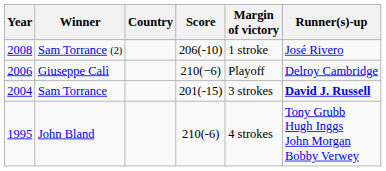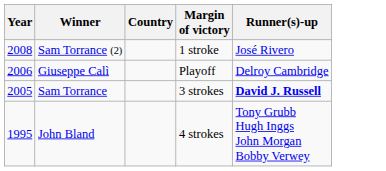 <table class="wikitable" style="font-size:95%">
 <tr>
 <th>Year</th>
 <th>Winner</th>
 <th>Country</th>
-<th>Score</th>
 <th>Margin<br>of victory</th>
 <th>Runner(s)-up</th>
 </tr>
 <tr>
 <td><a href='#'>2008</a></td>
 <td><a href='#'>Sam Torrance</a> <small>(2)</small></td>
 <td></td>
-<td align=center>206(-10)</td>
 <td>1 stroke</td>
 <td> <a href='#'>José Rivero</a></td>
 </tr>
 <tr>
 <td><a href='#'>2006</a></td>
 <td><a href='#'>Giuseppe Calì</a></td>
 <td></td>
-<td align=center>210(−6)</td>
 <td>Playoff</td>
 <td> <a href='#'>Delroy Cambridge</a></td>
 </tr>
 <tr>
-<td><a href='#'>2004</a></td>
+<td><a href='#'>2005</a></td>
 <td><a href='#'>Sam Torrance</a></td>
 <td></td>
-<td align=center>201(-15)</td>
 <td>3 strokes</td>
 <td><strong> <a href='#'>David J. Russell</a></strong></td>
 </tr>
 <tr>
 <td><a href='#'>1995</a></td>
 <td><a href='#'>John Bland</a></td>
 <td></td>
-<td align=center>210(-6)</td>
 <td>4 strokes</td>
 <td> <a href='#'>Tony Grubb</a><br> <a href='#'>Hugh Inggs</a><br> <a href='#'>John Morgan</a><br> <a href='#'>Bobby Verwey</a></td>
 </tr>
 </table>
